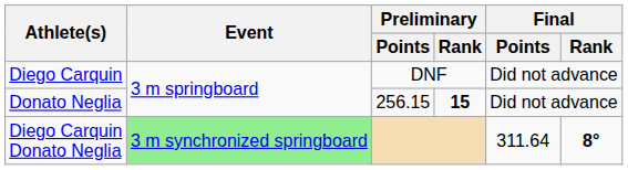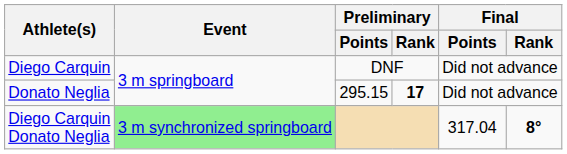 <table class=wikitable style="font-size:90%">
 <tr>
 <th rowspan="2">Athlete(s)</th>
 <th rowspan="2">Event</th>
 <th colspan="2">Preliminary</th>
 <th colspan="2">Final</th>
 </tr>
 <tr>
 <th>Points</th>
 <th>Rank</th>
 <th>Points</th>
 <th>Rank</th>
 </tr>
 <tr>
 <td><a href='#'>Diego Carquin</a></td>
 <td rowspan=2><a href='#'>3 m springboard</a></td>
 <td align=center colspan=2>DNF</td>
 <td align=center colspan=2>Did not advance</td>
 </tr>
 <tr>
 <td><a href='#'>Donato Neglia</a></td>
-<td align=center>256.15</td>
-<td align=center><strong>15</strong></td>
+<td align=center>295.15</td>
+<td align=center><strong>17</strong></td>
 <td align=center colspan=2>Did not advance</td>
 </tr>
 <tr>
 <td><a href='#'>Diego Carquin</a><br><a href='#'>Donato Neglia</a></td>
 <td style="background: lightgreen;"><a href='#'>3 m synchronized springboard</a></td>
 <td colspan=2 bgcolor=wheat></td>
-<td align=center>311.64</td>
+<td align=center>317.04</td>
 <td align=center><strong>8°</strong></td>
 </tr>
 </table>
